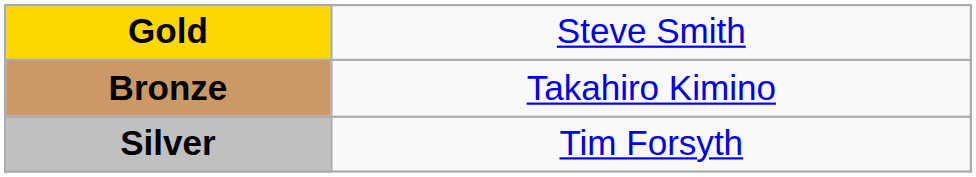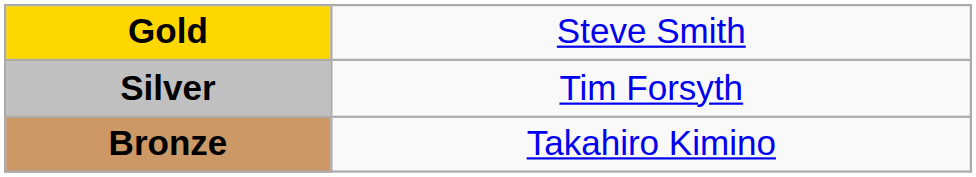 <table class="wikitable" style="text-align:center; " width="35%">
 <tr>
 <td bgcolor="gold"><strong>Gold</strong></td>
 <td><a href='#'>Steve Smith</a><br>  <small><em></em></small></td>
 </tr>
 <tr>
+<td bgcolor="silver"><strong>Silver</strong></td>
+<td><a href='#'>Tim Forsyth</a><br>  <small><em></em></small></td>
+</tr>
+<tr>
 <td bgcolor="CC9966"><strong>Bronze</strong></td>
 <td><a href='#'>Takahiro Kimino</a><br>  <small><em></em></small></td>
 </tr>
-<tr>
-<td bgcolor="silver"><strong>Silver</strong></td>
-<td><a href='#'>Tim Forsyth</a><br>  <small><em></em></small></td>
-</tr>
 </table>
